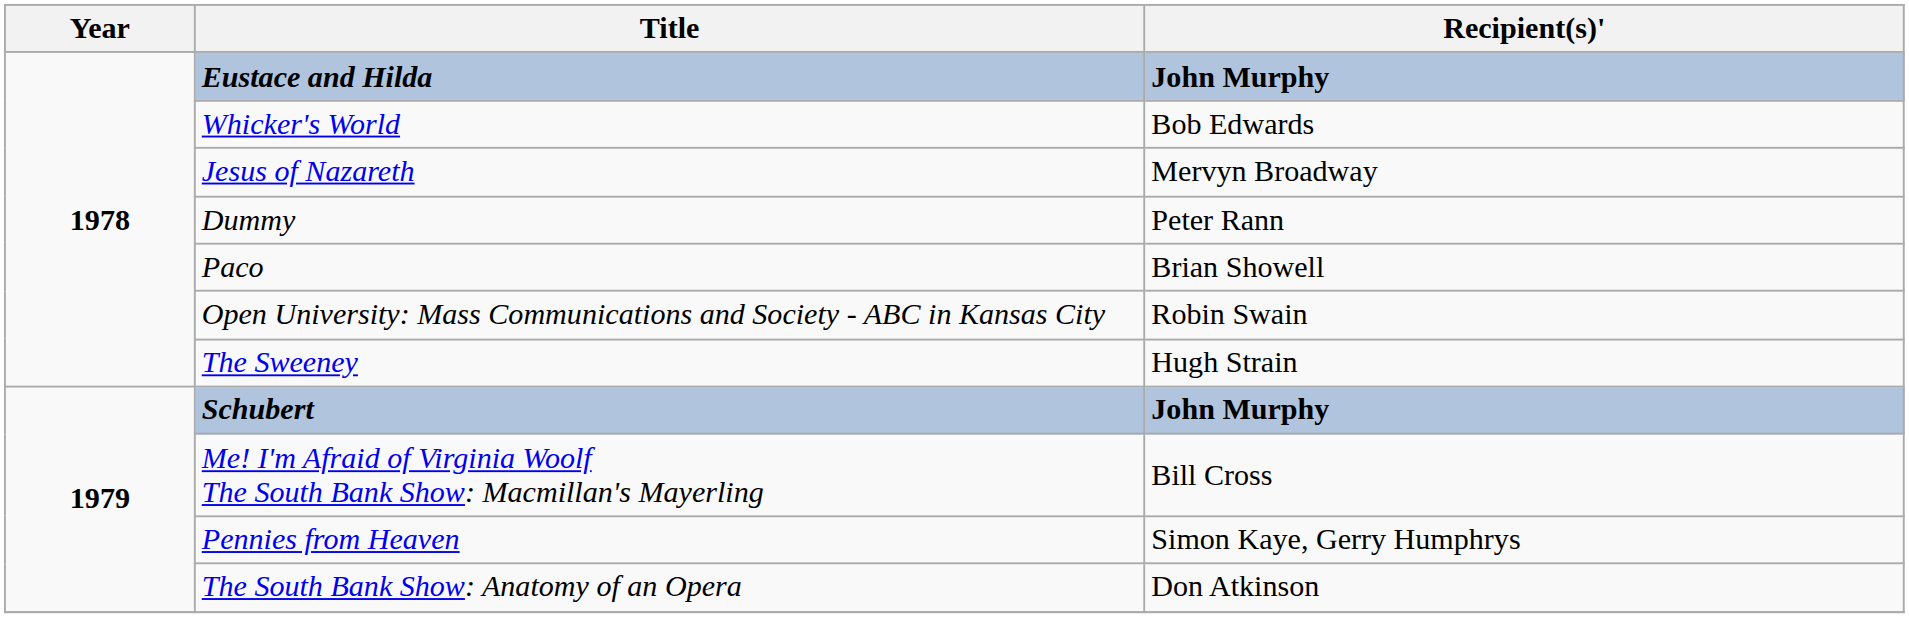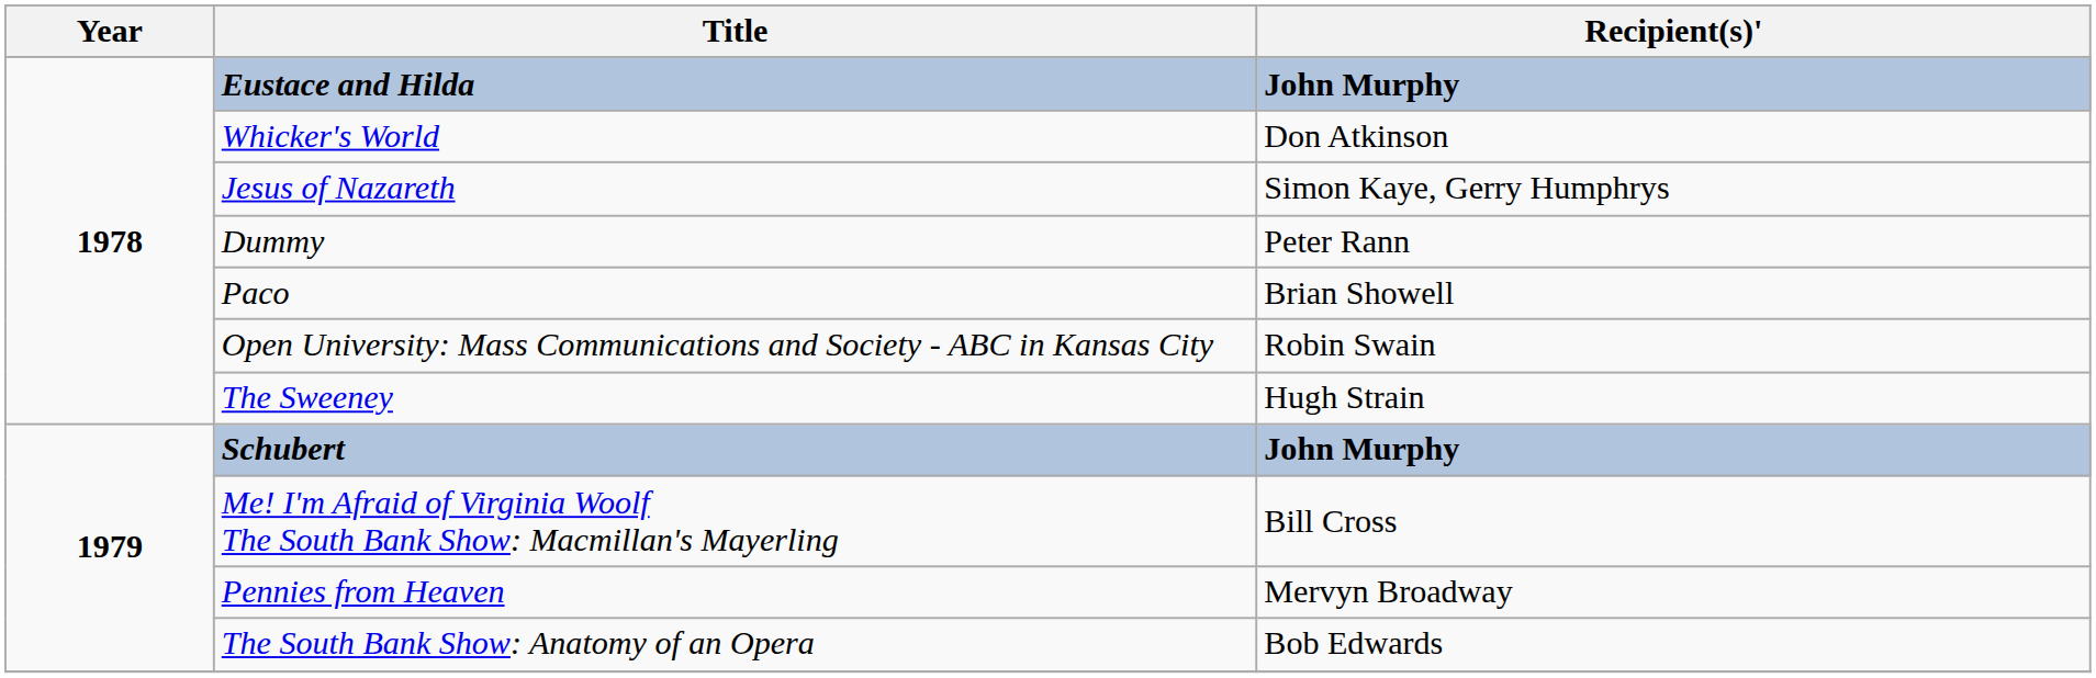 <table class="wikitable" width="80%">
 <tr>
 <th width=5%>Year</th>
 <th width=25%>Title</th>
 <th width=20%>Recipient(s)'</th>
 </tr>
 <tr>
 <td rowspan="7" style="text-align:center;"><strong>1978</strong></td>
 <td style="background:#B0C4DE;"><strong><em>Eustace and Hilda</em></strong></td>
 <td style="background:#B0C4DE;"><strong>John Murphy</strong></td>
 </tr>
 <tr>
 <td><em><a href='#'>Whicker's World</a></em></td>
-<td>Bob Edwards</td>
+<td>Don Atkinson</td>
 </tr>
 <tr>
 <td><em><a href='#'>Jesus of Nazareth</a></em></td>
-<td>Mervyn Broadway</td>
+<td>Simon Kaye, Gerry Humphrys</td>
 </tr>
 <tr>
 <td><em>Dummy</em></td>
 <td>Peter Rann</td>
 </tr>
 <tr>
 <td><em>Paco</em></td>
 <td>Brian Showell</td>
 </tr>
 <tr>
 <td><em>Open University: Mass Communications and Society - ABC in Kansas City</em></td>
 <td>Robin Swain</td>
 </tr>
 <tr>
 <td><em><a href='#'>The Sweeney</a></em></td>
 <td>Hugh Strain</td>
 </tr>
 <tr>
 <td rowspan="4" style="text-align:center;"><strong>1979</strong></td>
 <td style="background:#B0C4DE;"><strong><em>Schubert</em></strong></td>
 <td style="background:#B0C4DE;"><strong>John Murphy</strong></td>
 </tr>
 <tr>
 <td><em><a href='#'>Me! I'm Afraid of Virginia Woolf</a><br><a href='#'>The South Bank Show</a>: Macmillan's Mayerling</em></td>
 <td>Bill Cross</td>
 </tr>
 <tr>
 <td><em><a href='#'>Pennies from Heaven</a></em></td>
-<td>Simon Kaye, Gerry Humphrys</td>
+<td>Mervyn Broadway</td>
 </tr>
 <tr>
 <td><em><a href='#'>The South Bank Show</a>: Anatomy of an Opera</em></td>
-<td>Don Atkinson</td>
+<td>Bob Edwards</td>
 </tr>
 <tr>
 </tr>
 </table>
